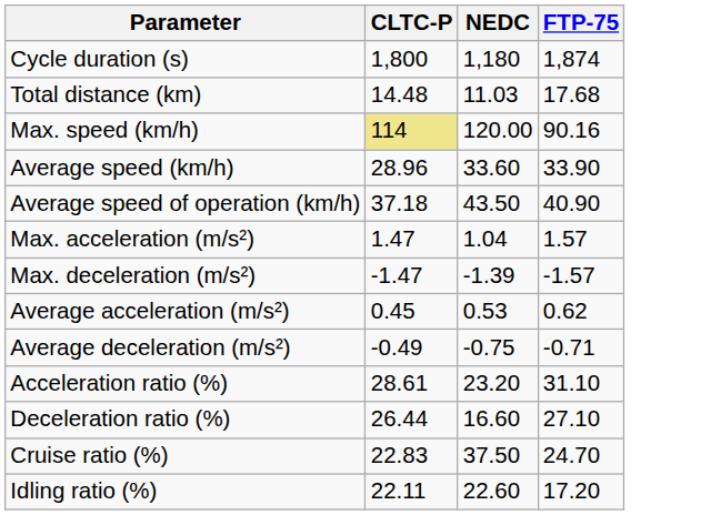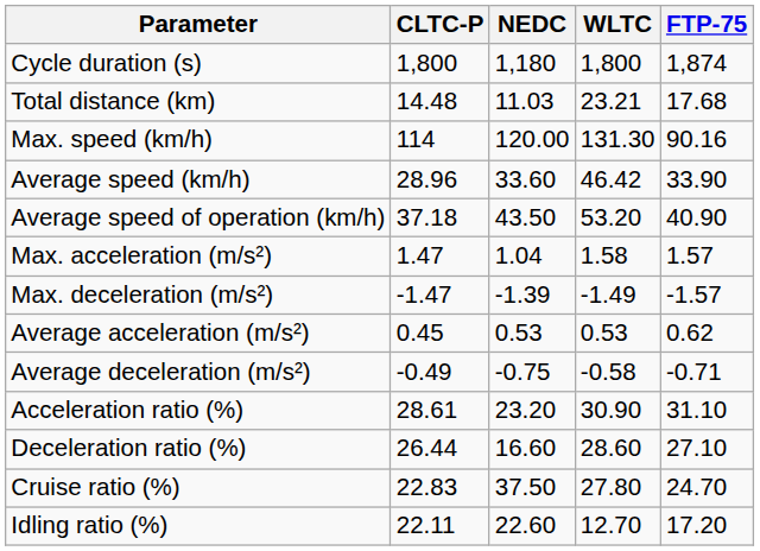 <table class="wikitable">
 <tr>
 <th>Parameter</th>
 <th>CLTC-P</th>
 <th>NEDC</th>
+<th>WLTC</th>
 <th><a href='#'>FTP-75</a></th>
 </tr>
 <tr>
 <td>Cycle duration (s)</td>
 <td>1,800</td>
 <td>1,180</td>
+<td>1,800</td>
 <td>1,874</td>
 </tr>
 <tr>
 <td>Total distance (km)</td>
 <td>14.48</td>
 <td>11.03</td>
+<td>23.21</td>
 <td>17.68</td>
 </tr>
 <tr>
 <td>Max. speed (km/h)</td>
-<td style="background: khaki;">114</td>
+<td>114</td>
 <td>120.00</td>
+<td>131.30</td>
 <td>90.16</td>
 </tr>
 <tr>
 <td>Average speed (km/h)</td>
 <td>28.96</td>
 <td>33.60</td>
+<td>46.42</td>
 <td>33.90</td>
 </tr>
 <tr>
 <td>Average speed of operation (km/h)</td>
 <td>37.18</td>
 <td>43.50</td>
+<td>53.20</td>
 <td>40.90</td>
 </tr>
 <tr>
 <td>Max. acceleration (m/s²)</td>
 <td>1.47</td>
 <td>1.04</td>
+<td>1.58</td>
 <td>1.57</td>
 </tr>
 <tr>
 <td>Max. deceleration (m/s²)</td>
 <td>-1.47</td>
 <td>-1.39</td>
+<td>-1.49</td>
 <td>-1.57</td>
 </tr>
 <tr>
 <td>Average acceleration (m/s²)</td>
 <td>0.45</td>
+<td>0.53</td>
 <td>0.53</td>
 <td>0.62</td>
 </tr>
 <tr>
 <td>Average deceleration (m/s²)</td>
 <td>-0.49</td>
 <td>-0.75</td>
+<td>-0.58</td>
 <td>-0.71</td>
 </tr>
 <tr>
 <td>Acceleration ratio (%)</td>
 <td>28.61</td>
 <td>23.20</td>
+<td>30.90</td>
 <td>31.10</td>
 </tr>
 <tr>
 <td>Deceleration ratio (%)</td>
 <td>26.44</td>
 <td>16.60</td>
+<td>28.60</td>
 <td>27.10</td>
 </tr>
 <tr>
 <td>Cruise ratio (%)</td>
 <td>22.83</td>
 <td>37.50</td>
+<td>27.80</td>
 <td>24.70</td>
 </tr>
 <tr>
 <td>Idling ratio (%)</td>
 <td>22.11</td>
 <td>22.60</td>
+<td>12.70</td>
 <td>17.20</td>
 </tr>
 </table>
